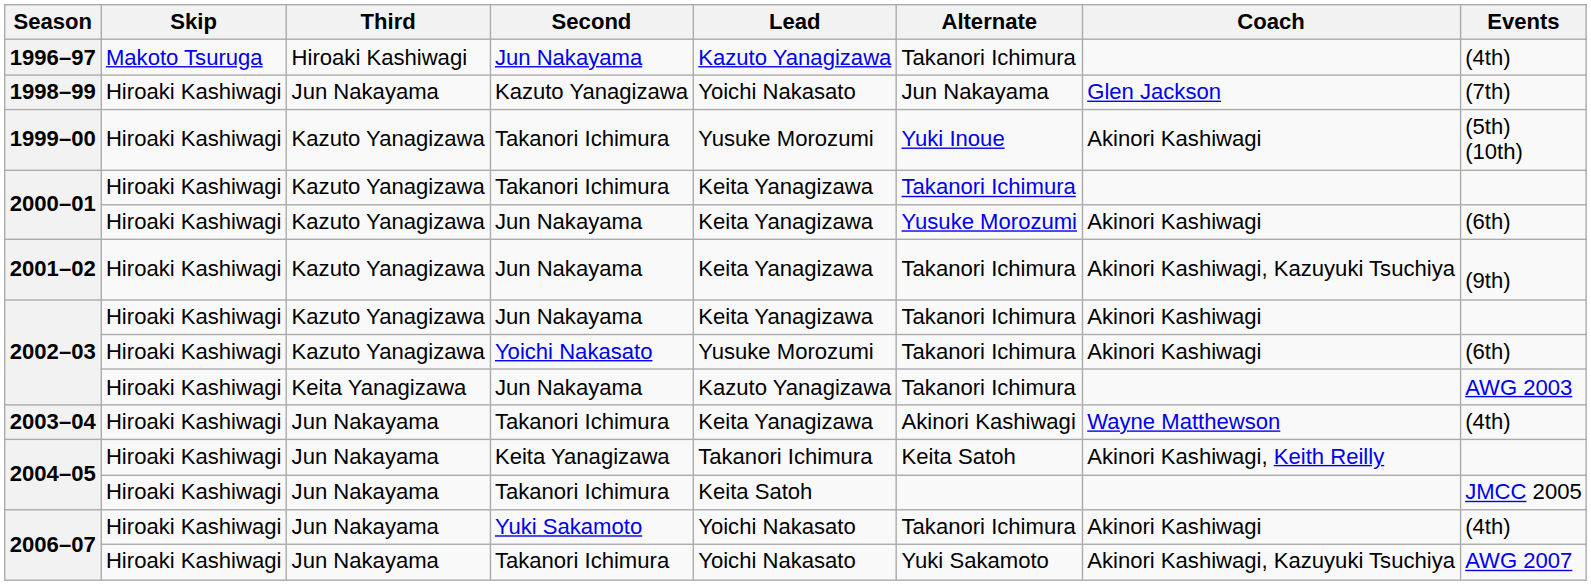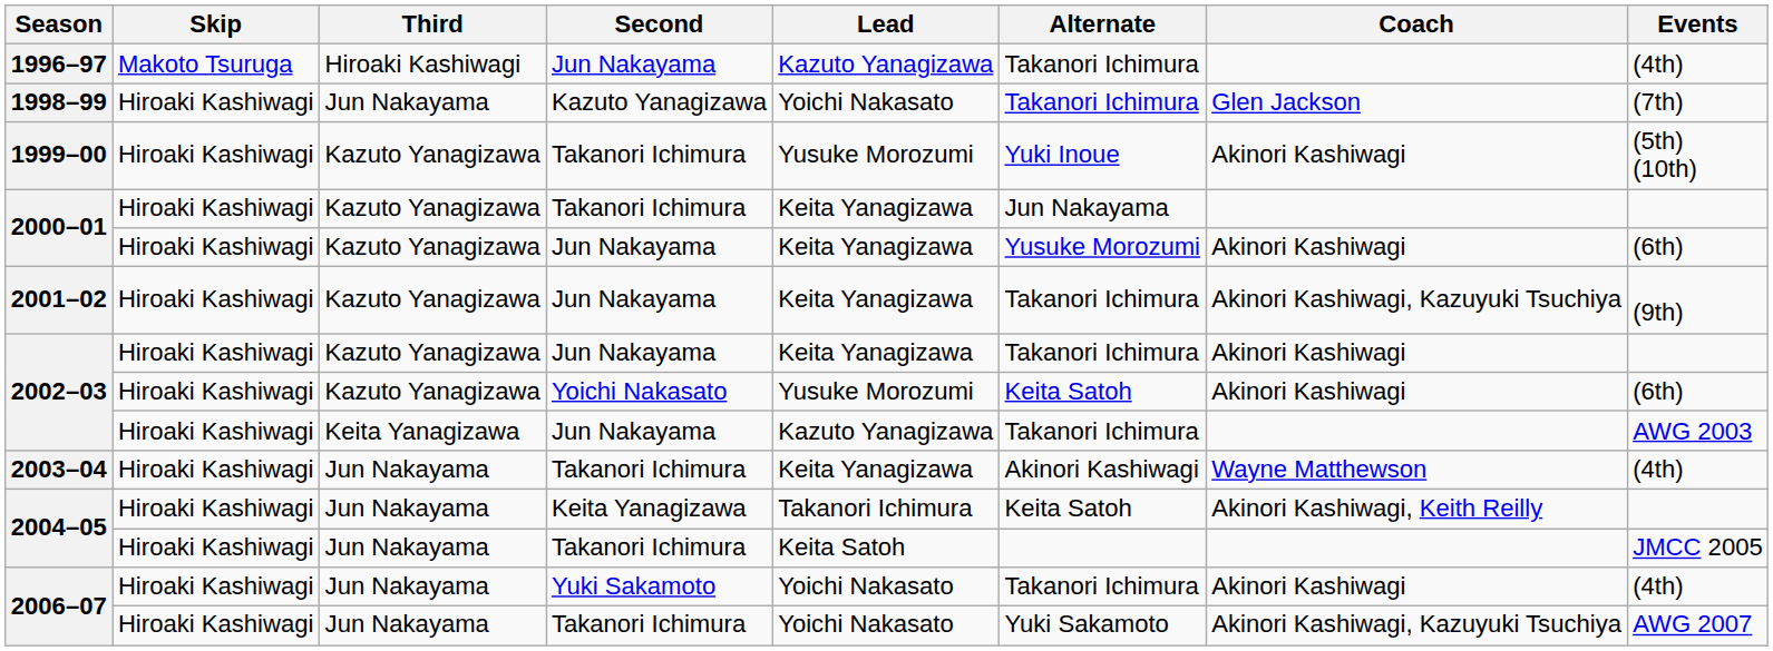 <table class="wikitable">
 <tr>
 <th scope="col">Season</th>
 <th scope="col">Skip</th>
 <th scope="col">Third</th>
 <th scope="col">Second</th>
 <th scope="col">Lead</th>
 <th scope="col">Alternate</th>
 <th scope="col">Coach</th>
 <th scope="col">Events</th>
 </tr>
 <tr>
 <th scope="row">1996–97</th>
 <td><a href='#'>Makoto Tsuruga</a></td>
 <td>Hiroaki Kashiwagi</td>
 <td><a href='#'>Jun Nakayama</a></td>
 <td><a href='#'>Kazuto Yanagizawa</a></td>
 <td>Takanori Ichimura</td>
 <td></td>
 <td> (4th)</td>
 </tr>
 <tr>
 <th scope="row">1998–99</th>
 <td>Hiroaki Kashiwagi</td>
 <td>Jun Nakayama</td>
 <td>Kazuto Yanagizawa</td>
 <td>Yoichi Nakasato</td>
-<td>Jun Nakayama</td>
+<td><a href='#'>Takanori Ichimura</a></td>
 <td><a href='#'>Glen Jackson</a></td>
 <td> (7th)</td>
 </tr>
 <tr>
 <th scope="row">1999–00</th>
 <td>Hiroaki Kashiwagi</td>
 <td>Kazuto Yanagizawa</td>
 <td>Takanori Ichimura</td>
 <td>Yusuke Morozumi</td>
 <td><a href='#'>Yuki Inoue</a></td>
 <td>Akinori Kashiwagi</td>
 <td> (5th)<br> (10th)</td>
 </tr>
 <tr>
 <th scope="row" rowspan=2>2000–01</th>
 <td>Hiroaki Kashiwagi</td>
 <td>Kazuto Yanagizawa</td>
 <td>Takanori Ichimura</td>
 <td>Keita Yanagizawa</td>
-<td><a href='#'>Takanori Ichimura</a></td>
+<td>Jun Nakayama</td>
 <td></td>
 <td> </td>
 </tr>
 <tr>
 <td>Hiroaki Kashiwagi</td>
 <td>Kazuto Yanagizawa</td>
 <td>Jun Nakayama</td>
 <td>Keita Yanagizawa</td>
 <td><a href='#'>Yusuke Morozumi</a></td>
 <td>Akinori Kashiwagi</td>
 <td> (6th)</td>
 </tr>
 <tr>
 <th scope="row">2001–02</th>
 <td>Hiroaki Kashiwagi</td>
 <td>Kazuto Yanagizawa</td>
 <td>Jun Nakayama</td>
 <td>Keita Yanagizawa</td>
 <td>Takanori Ichimura</td>
 <td>Akinori Kashiwagi, Kazuyuki Tsuchiya</td>
 <td> <br> (9th)</td>
 </tr>
 <tr>
 <th scope="row" rowspan=3>2002–03</th>
 <td>Hiroaki Kashiwagi</td>
 <td>Kazuto Yanagizawa</td>
 <td>Jun Nakayama</td>
 <td>Keita Yanagizawa</td>
 <td>Takanori Ichimura</td>
 <td>Akinori Kashiwagi</td>
 <td> </td>
 </tr>
 <tr>
 <td>Hiroaki Kashiwagi</td>
 <td>Kazuto Yanagizawa</td>
 <td><a href='#'>Yoichi Nakasato</a></td>
 <td>Yusuke Morozumi</td>
-<td>Takanori Ichimura</td>
+<td><a href='#'>Keita Satoh</a></td>
 <td>Akinori Kashiwagi</td>
 <td> (6th)</td>
 </tr>
 <tr>
 <td>Hiroaki Kashiwagi</td>
 <td>Keita Yanagizawa</td>
 <td>Jun Nakayama</td>
 <td>Kazuto Yanagizawa</td>
 <td>Takanori Ichimura</td>
 <td></td>
 <td><a href='#'>AWG 2003</a> </td>
 </tr>
 <tr>
 <th scope="row">2003–04</th>
 <td>Hiroaki Kashiwagi</td>
 <td>Jun Nakayama</td>
 <td>Takanori Ichimura</td>
 <td>Keita Yanagizawa</td>
 <td>Akinori Kashiwagi</td>
 <td><a href='#'>Wayne Matthewson</a></td>
 <td> (4th)</td>
 </tr>
 <tr>
 <th scope="row" rowspan=2>2004–05</th>
 <td>Hiroaki Kashiwagi</td>
 <td>Jun Nakayama</td>
 <td>Keita Yanagizawa</td>
 <td>Takanori Ichimura</td>
 <td>Keita Satoh</td>
 <td>Akinori Kashiwagi, <a href='#'>Keith Reilly</a></td>
 <td> </td>
 </tr>
 <tr>
 <td>Hiroaki Kashiwagi</td>
 <td>Jun Nakayama</td>
 <td>Takanori Ichimura</td>
 <td>Keita Satoh</td>
 <td></td>
 <td></td>
 <td><a href='#'>JMCC</a> 2005 </td>
 </tr>
 <tr>
 <th scope="row" rowspan=2>2006–07</th>
 <td>Hiroaki Kashiwagi</td>
 <td>Jun Nakayama</td>
 <td><a href='#'>Yuki Sakamoto</a></td>
 <td>Yoichi Nakasato</td>
 <td>Takanori Ichimura</td>
 <td>Akinori Kashiwagi</td>
 <td> (4th)</td>
 </tr>
 <tr>
 <td>Hiroaki Kashiwagi</td>
 <td>Jun Nakayama</td>
 <td>Takanori Ichimura</td>
 <td>Yoichi Nakasato</td>
 <td>Yuki Sakamoto</td>
 <td>Akinori Kashiwagi, Kazuyuki Tsuchiya</td>
 <td><a href='#'>AWG 2007</a> </td>
 </tr>
 </table>
